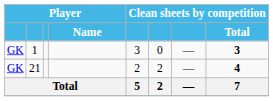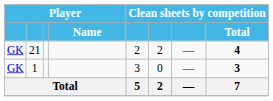 <table class="wikitable sortable" style="text-align:center;">
 <tr>
 <th style="background:#42b7e6; color:#fff;" colspan=4 scope="colgroup">Player</th>
 <th style="background:#42b7e6; color:#fff;" colspan=4 scope="colgroup">Clean sheets by competition</th>
 </tr>
 <tr>
 <th style="background:#42b7e6; color:#fff;" scope="col"></th>
 <th style="background:#42b7e6; color:#fff;" scope="col"></th>
 <th style="background:#42b7e6; color:#fff;" scope="col"></th>
 <th style="background:#42b7e6; color:#fff; width:100px;" scope="col">Name</th>
 <th style="background:#42b7e6; color:#fff;" scope="col"></th>
 <th style="background:#42b7e6; color:#fff;" scope="col"></th>
 <th style="background:#42b7e6; color:#fff;" scope="col"></th>
 <th style="background:#42b7e6; color:#fff;" scope="col">Total</th>
 </tr>
 <tr>
 <td><a href='#'>GK</a></td>
+<td>21</td>
+<td></td>
+<td></td>
+<td>2</td>
+<td>2</td>
+<td>—</td>
+<td><strong>4</strong></td>
+</tr>
+<tr>
+<td><a href='#'>GK</a></td>
 <td>1</td>
 <td></td>
 <td></td>
 <td>3</td>
 <td>0</td>
 <td>—</td>
 <td><strong>3</strong></td>
-</tr>
-<tr>
-<td><a href='#'>GK</a></td>
-<td>21</td>
-<td></td>
-<td></td>
-<td>2</td>
-<td>2</td>
-<td>—</td>
-<td><strong>4</strong></td>
 </tr>
 <tr>
 <th colspan=4 scope="row">Total</th>
 <th>5</th>
 <th>2</th>
 <th>—</th>
 <th>7</th>
 </tr>
 <tr>
 </tr>
 </table>
